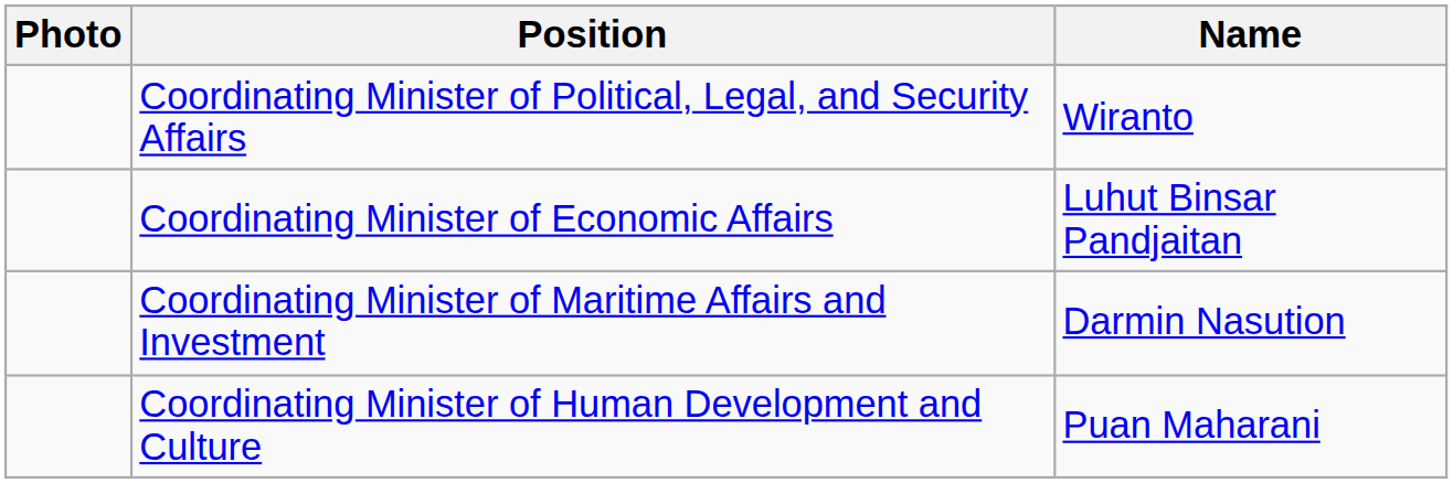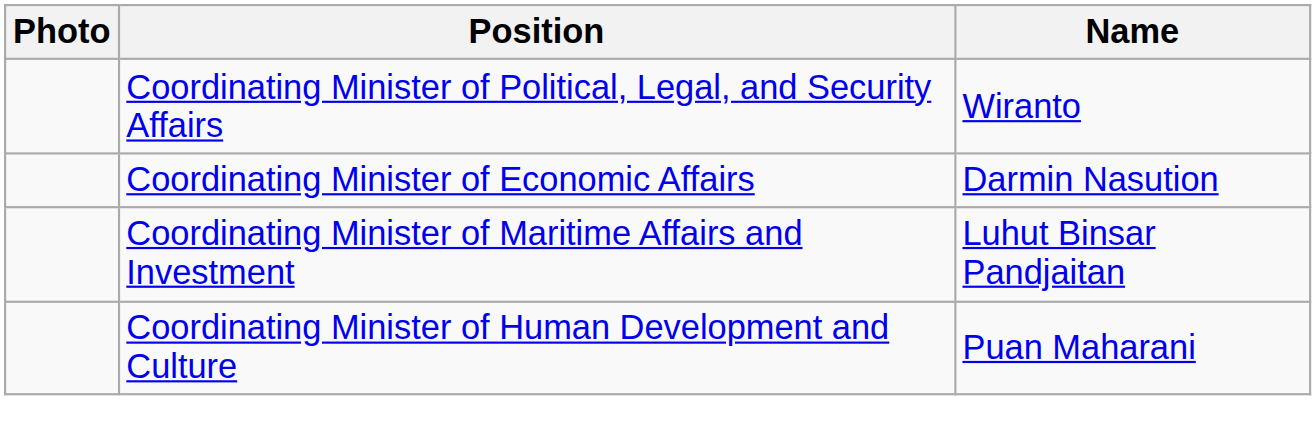 <table class=wikitable>
 <tr>
 <th>Photo</th>
 <th>Position</th>
 <th>Name</th>
 </tr>
 <tr>
 <td></td>
 <td><a href='#'>Coordinating Minister of Political, Legal, and Security Affairs</a></td>
 <td><a href='#'>Wiranto</a></td>
 </tr>
 <tr>
 <td></td>
 <td><a href='#'>Coordinating Minister of Economic Affairs</a></td>
-<td><a href='#'>Luhut Binsar Pandjaitan</a></td>
+<td><a href='#'>Darmin Nasution</a></td>
 </tr>
 <tr>
 <td></td>
 <td><a href='#'>Coordinating Minister of Maritime Affairs and Investment</a></td>
-<td><a href='#'>Darmin Nasution</a></td>
+<td><a href='#'>Luhut Binsar Pandjaitan</a></td>
 </tr>
 <tr>
 <td></td>
 <td><a href='#'>Coordinating Minister of Human Development and Culture</a></td>
 <td><a href='#'>Puan Maharani</a></td>
 </tr>
 </table>
